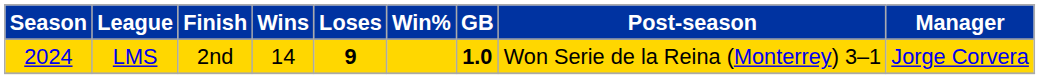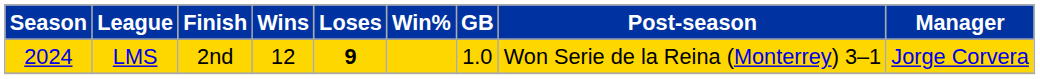 <table class="wikitable" style="text-align:center; font-size:95%">
 <tr>
 <th style="background-color: #0033A1; color: #FFFFFF;">Season</th>
 <th style="background-color: #0033A1; color: #FFFFFF;">League</th>
 <th style="background-color: #0033A1; color: #FFFFFF;">Finish</th>
 <th style="background-color: #0033A1; color: #FFFFFF;">Wins</th>
 <th style="background-color: #0033A1; color: #FFFFFF;">Loses</th>
 <th style="background-color: #0033A1; color: #FFFFFF;">Win%</th>
 <th style="background-color: #0033A1; color: #FFFFFF;">GB</th>
 <th style="background-color: #0033A1; color: #FFFFFF;">Post-season</th>
 <th style="background-color: #0033A1; color: #FFFFFF;">Manager</th>
 </tr>
 <tr bgcolor=gold>
 <td><a href='#'>2024</a></td>
 <td><a href='#'>LMS</a></td>
 <td>2nd</td>
-<td>14</td>
+<td>12</td>
 <td><strong>9</strong></td>
 <td></td>
-<td><strong>1.0</strong></td>
+<td>1.0</td>
 <td>Won Serie de la Reina (<a href='#'>Monterrey</a>) 3–1</td>
 <td align=left> <a href='#'>Jorge Corvera</a></td>
 </tr>
 <tr>
 </tr>
 </table>
